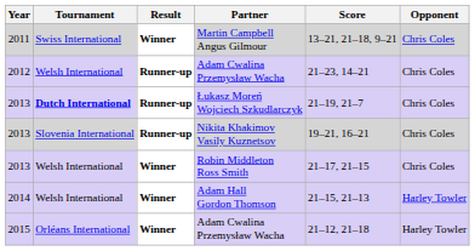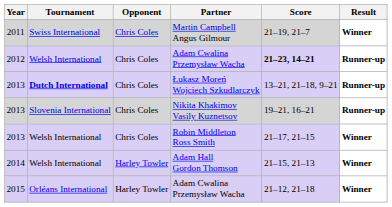 <table class="sortable wikitable" style="font-size: 90%;">
 <tr>
 <th>Year</th>
 <th>Tournament</th>
-<th>Result</th>
+<th>Opponent</th>
 <th>Partner</th>
 <th>Score</th>
-<th>Opponent</th>
+<th>Result</th>
 </tr>
 <tr style="background:#D5D5D5">
 <td align="center">2011</td>
 <td align="left"><a href='#'>Swiss International</a></td>
+<td align="left"> <a href='#'>Chris Coles</a></td>
+<td align="left"> <a href='#'>Martin Campbell</a><br> Angus Gilmour</td>
+<td align="left">21–19, 21–7</td>
 <td style="text-align:left; background:white"> <strong>Winner</strong></td>
-<td align="left"> <a href='#'>Martin Campbell</a><br> Angus Gilmour</td>
-<td align="left">13–21, 21–18, 9–21</td>
-<td align="left"> <a href='#'>Chris Coles</a></td>
 </tr>
 <tr style="background:#D8CEF6">
 <td align="center">2012</td>
 <td align="left"><a href='#'>Welsh International</a></td>
+<td align="left"> Chris Coles</td>
+<td align="left"> <a href='#'>Adam Cwalina</a><br> <a href='#'>Przemysław Wacha</a></td>
+<td align="left"><strong>21–23, 14–21</strong></td>
 <td style="text-align:left; background:white"> <strong>Runner-up</strong></td>
-<td align="left"> <a href='#'>Adam Cwalina</a><br> <a href='#'>Przemysław Wacha</a></td>
-<td align="left">21–23, 14–21</td>
-<td align="left"> Chris Coles</td>
 </tr>
 <tr style="background:#D8CEF6">
 <td align="center">2013</td>
 <td align="left"><strong><a href='#'>Dutch International</a></strong></td>
+<td align="left"> Chris Coles</td>
+<td align="left"> <a href='#'>Łukasz Moreń</a><br> <a href='#'>Wojciech Szkudlarczyk</a></td>
+<td align="left">13–21, 21–18, 9–21</td>
 <td style="text-align:left; background:white"> <strong>Runner-up</strong></td>
-<td align="left"> <a href='#'>Łukasz Moreń</a><br> <a href='#'>Wojciech Szkudlarczyk</a></td>
-<td align="left">21–19, 21–7</td>
-<td align="left"> Chris Coles</td>
 </tr>
 <tr style="background:#D5D5D5">
 <td align="center">2013</td>
 <td align="left"><a href='#'>Slovenia International</a></td>
-<td style="text-align:left; background:white"> <strong>Runner-up</strong></td>
+<td align="left"> Chris Coles</td>
 <td align="left"> <a href='#'>Nikita Khakimov</a><br> <a href='#'>Vasily Kuznetsov</a></td>
 <td align="left">19–21, 16–21</td>
-<td align="left"> Chris Coles</td>
+<td style="text-align:left; background:white"> <strong>Runner-up</strong></td>
 </tr>
 <tr style="background:#D8CEF6">
 <td align="center">2013</td>
 <td align="left">Welsh International</td>
-<td style="text-align:left; background:white"> <strong>Winner</strong></td>
+<td align="left"> Chris Coles</td>
 <td align="left"> <a href='#'>Robin Middleton</a><br> <a href='#'>Ross Smith</a></td>
 <td align="left">21–17, 21–15</td>
-<td align="left"> Chris Coles</td>
+<td style="text-align:left; background:white"> <strong>Winner</strong></td>
 </tr>
 <tr style="background:#D8CEF6">
 <td align="center">2014</td>
 <td align="left">Welsh International</td>
-<td style="text-align:left; background:white"> <strong>Winner</strong></td>
+<td align="left"> <a href='#'>Harley Towler</a></td>
 <td align="left"> <a href='#'>Adam Hall</a><br> <a href='#'>Gordon Thomson</a></td>
 <td align="left">21–15, 21–13</td>
-<td align="left"> <a href='#'>Harley Towler</a></td>
+<td style="text-align:left; background:white"> <strong>Winner</strong></td>
 </tr>
 <tr style="background:#D8CEF6">
 <td align="center">2015</td>
 <td align="left"><a href='#'>Orléans International</a></td>
-<td style="text-align:left; background:white"> <strong>Winner</strong></td>
+<td align="left"> Harley Towler</td>
 <td align="left"> Adam Cwalina<br> Przemysław Wacha</td>
 <td align="left">21–12, 21–18</td>
-<td align="left"> Harley Towler</td>
+<td style="text-align:left; background:white"> <strong>Winner</strong></td>
 </tr>
 </table>
